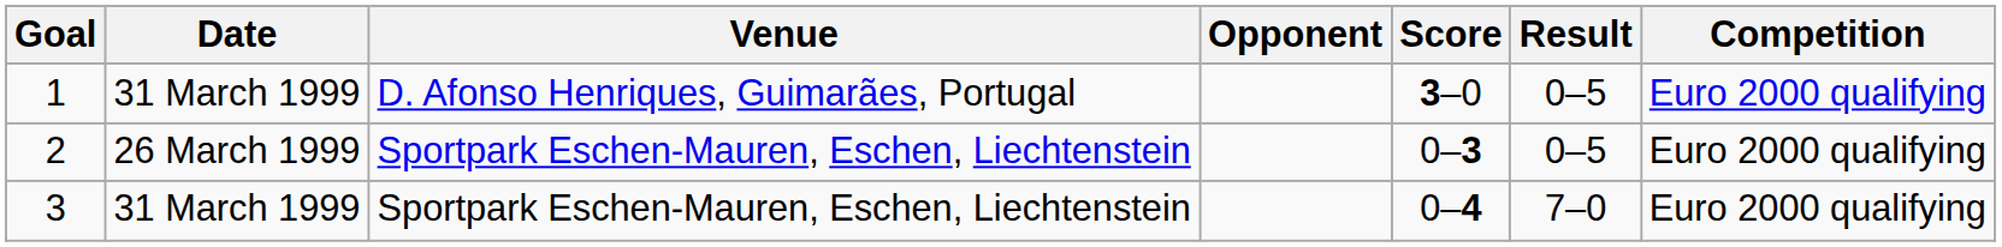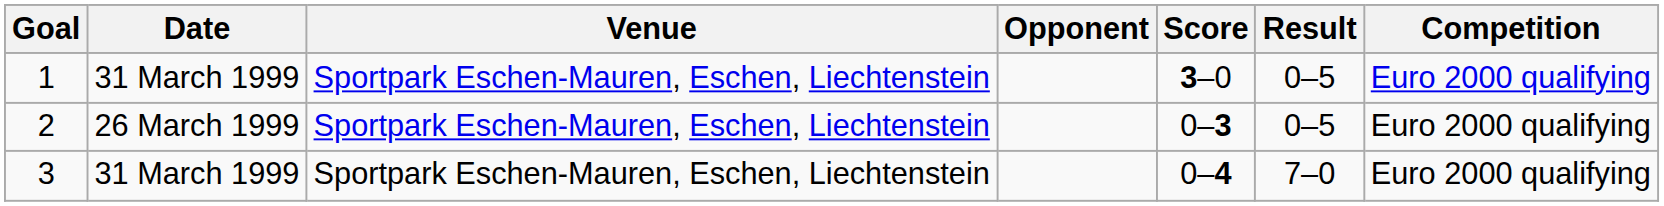 <table class="wikitable" align=center style="text-align: left;">
 <tr>
 <th>Goal</th>
 <th>Date</th>
 <th>Venue</th>
 <th>Opponent</th>
 <th>Score</th>
 <th>Result</th>
 <th>Competition</th>
 </tr>
 <tr>
 <td align=center>1</td>
 <td>31 March 1999</td>
-<td><a href='#'>D. Afonso Henriques</a>, <a href='#'>Guimarães</a>, Portugal</td>
+<td><a href='#'>Sportpark Eschen-Mauren</a>, <a href='#'>Eschen</a>, <a href='#'>Liechtenstein</a></td>
 <td></td>
 <td align=center><strong>3</strong>–0</td>
 <td align=center>0–5</td>
 <td><a href='#'>Euro 2000 qualifying</a></td>
 </tr>
 <tr>
 <td align=center>2</td>
 <td>26 March 1999</td>
 <td><a href='#'>Sportpark Eschen-Mauren</a>, <a href='#'>Eschen</a>, <a href='#'>Liechtenstein</a></td>
 <td></td>
 <td align=center>0–<strong>3</strong></td>
 <td align=center>0–5</td>
 <td>Euro 2000 qualifying</td>
 </tr>
 <tr>
 <td align=center>3</td>
 <td>31 March 1999</td>
 <td>Sportpark Eschen-Mauren, Eschen, Liechtenstein</td>
 <td></td>
 <td align=center>0–<strong>4</strong></td>
 <td align=center>7–0</td>
 <td>Euro 2000 qualifying</td>
 </tr>
 </table>
